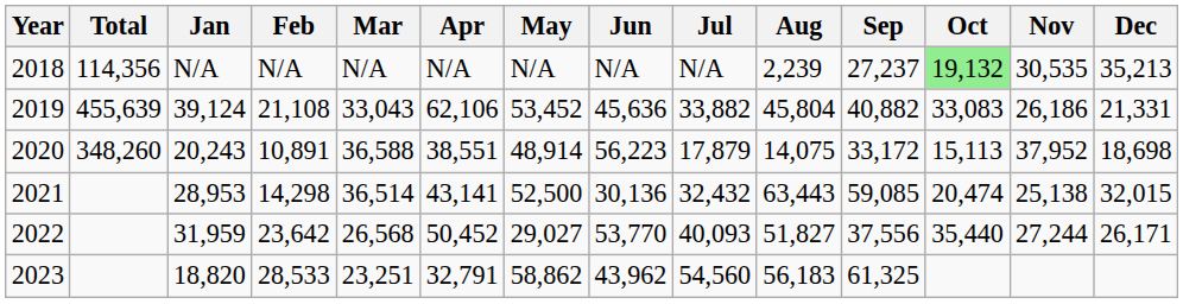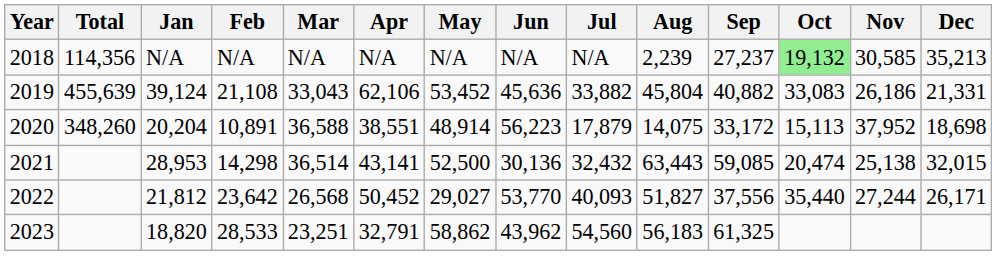 <table class="wikitable">
 <tr>
 <th>Year</th>
 <th>Total</th>
 <th>Jan</th>
 <th>Feb</th>
 <th>Mar</th>
 <th>Apr</th>
 <th>May</th>
 <th>Jun</th>
 <th>Jul</th>
 <th>Aug</th>
 <th>Sep</th>
 <th>Oct</th>
 <th>Nov</th>
 <th>Dec</th>
 </tr>
 <tr>
 <td>2018</td>
 <td>114,356</td>
 <td>N/A</td>
 <td>N/A</td>
 <td>N/A</td>
 <td>N/A</td>
 <td>N/A</td>
 <td>N/A</td>
 <td>N/A</td>
 <td>2,239</td>
 <td>27,237</td>
 <td style="background: lightgreen;">19,132</td>
-<td>30,535</td>
+<td>30,585</td>
 <td>35,213</td>
 </tr>
 <tr>
 <td>2019</td>
 <td>455,639</td>
 <td>39,124</td>
 <td>21,108</td>
 <td>33,043</td>
 <td>62,106</td>
 <td>53,452</td>
 <td>45,636</td>
 <td>33,882</td>
 <td>45,804</td>
 <td>40,882</td>
 <td>33,083</td>
 <td>26,186</td>
 <td>21,331</td>
 </tr>
 <tr>
 <td>2020</td>
 <td>348,260</td>
-<td>20,243</td>
+<td>20,204</td>
 <td>10,891</td>
 <td>36,588</td>
 <td>38,551</td>
 <td>48,914</td>
 <td>56,223</td>
 <td>17,879</td>
 <td>14,075</td>
 <td>33,172</td>
 <td>15,113</td>
 <td>37,952</td>
 <td>18,698</td>
 </tr>
 <tr>
 <td>2021</td>
 <td></td>
 <td>28,953</td>
 <td>14,298</td>
 <td>36,514</td>
 <td>43,141</td>
 <td>52,500</td>
 <td>30,136</td>
 <td>32,432</td>
 <td>63,443</td>
 <td>59,085</td>
 <td>20,474</td>
 <td>25,138</td>
 <td>32,015</td>
 </tr>
 <tr>
 <td>2022</td>
 <td></td>
-<td>31,959</td>
+<td>21,812</td>
 <td>23,642</td>
 <td>26,568</td>
 <td>50,452</td>
 <td>29,027</td>
 <td>53,770</td>
 <td>40,093</td>
 <td>51,827</td>
 <td>37,556</td>
 <td>35,440</td>
 <td>27,244</td>
 <td>26,171</td>
 </tr>
 <tr>
 <td>2023</td>
 <td></td>
 <td>18,820</td>
 <td>28,533</td>
 <td>23,251</td>
 <td>32,791</td>
 <td>58,862</td>
 <td>43,962</td>
 <td>54,560</td>
 <td>56,183</td>
 <td>61,325</td>
 <td></td>
 <td></td>
 <td></td>
 </tr>
 </table>
